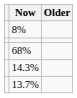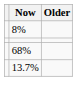 <table class="wikitable">
 <tr>
 <th></th>
 <th>Now</th>
 <th>Older </th>
 </tr>
 <tr>
 <td></td>
 <td>8%</td>
 <td></td>
 </tr>
 <tr>
 <td></td>
 <td></td>
 <td></td>
 </tr>
 <tr>
 <td></td>
 <td>68%</td>
 <td></td>
 </tr>
 <tr>
 <td></td>
-<td>14.3%</td>
-<td></td>
-</tr>
-<tr>
-<td></td>
 <td>13.7%</td>
 <td></td>
 </tr>
 </table>
